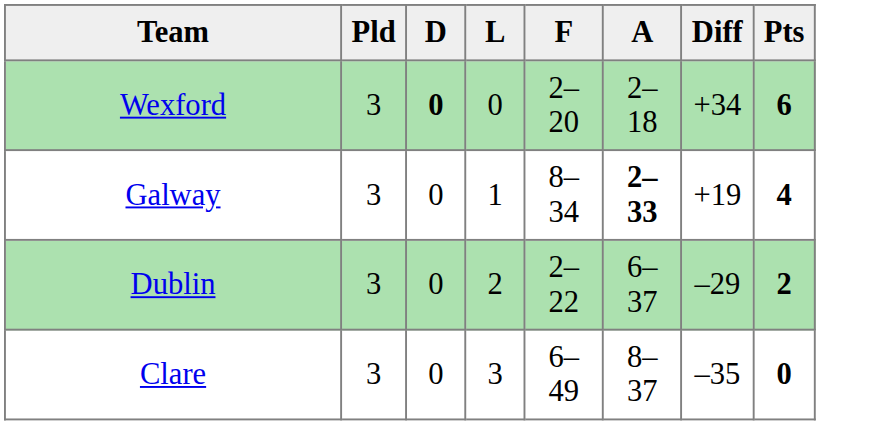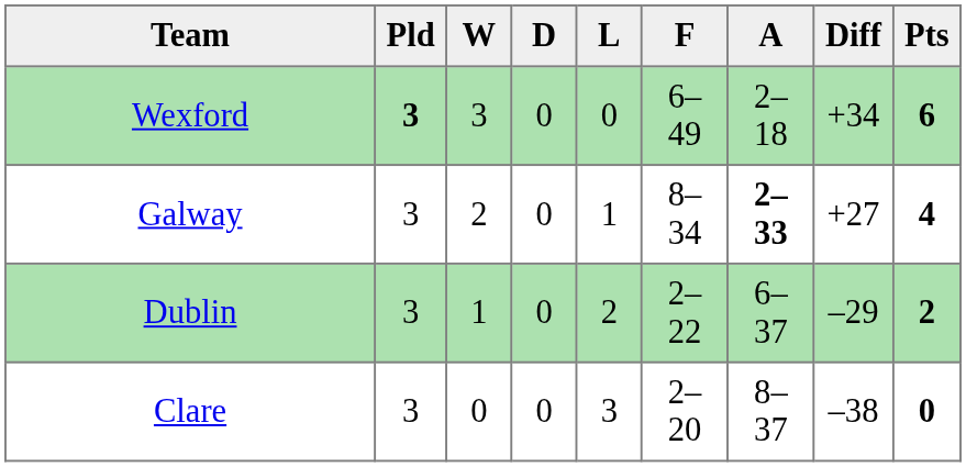 <table style=border-collapse:collapse border=1 cellspacing=0 cellpadding=5>
 <tr align=center bgcolor=#efefef>
 <th width=165>Team</th>
 <th width=20>Pld</th>
+<th width=20>W</th>
 <th width=20>D</th>
 <th width=20>L</th>
 <th width=30>F</th>
 <th width=30>A</th>
 <th width=20>Diff</th>
 <th width=20>Pts</th>
 </tr>
 <tr align=center style="background:#ACE1AF;">
 <td><a href='#'>Wexford</a></td>
+<td><strong>3</strong></td>
 <td>3</td>
-<td><strong>0</strong></td>
 <td>0</td>
-<td>2–20</td>
+<td>0</td>
+<td>6–49</td>
 <td>2–18</td>
 <td>+34</td>
 <td><strong>6</strong></td>
 </tr>
 <tr align=center style="background:#FFFFFF;">
 <td><a href='#'>Galway</a></td>
 <td>3</td>
+<td>2</td>
 <td>0</td>
 <td>1</td>
 <td>8–34</td>
 <td><strong>2–33</strong></td>
-<td>+19</td>
+<td>+27</td>
 <td><strong>4</strong></td>
 </tr>
 <tr align=center style="background:#ACE1AF;">
 <td><a href='#'>Dublin</a></td>
 <td>3</td>
+<td>1</td>
 <td>0</td>
 <td>2</td>
 <td>2–22</td>
 <td>6–37</td>
 <td>–29</td>
 <td><strong>2</strong></td>
 </tr>
 <tr align=center style="background:#FFFFFF;">
 <td><a href='#'>Clare</a></td>
 <td>3</td>
 <td>0</td>
+<td>0</td>
 <td>3</td>
-<td>6–49</td>
+<td>2–20</td>
 <td>8–37</td>
-<td>–35</td>
+<td>–38</td>
 <td><strong>0</strong></td>
 </tr>
 </table>
